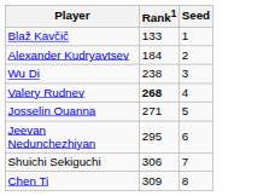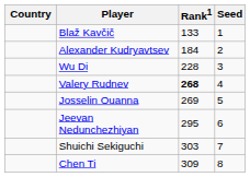 <table class="sortable wikitable">
 <tr>
+<th width="70">Country</th>
 <th width="175">Player</th>
 <th>Rank<sup>1</sup></th>
 <th>Seed</th>
 </tr>
 <tr>
+<td></td>
 <td><a href='#'>Blaž Kavčič</a></td>
 <td>133</td>
 <td>1</td>
 </tr>
 <tr>
+<td></td>
 <td><a href='#'>Alexander Kudryavtsev</a></td>
 <td>184</td>
 <td>2</td>
 </tr>
 <tr>
+<td></td>
 <td><a href='#'>Wu Di</a></td>
-<td>238</td>
+<td>228</td>
 <td>3</td>
 </tr>
 <tr>
+<td></td>
 <td><a href='#'>Valery Rudnev</a></td>
 <td><strong>268</strong></td>
 <td>4</td>
 </tr>
 <tr>
+<td></td>
 <td><a href='#'>Josselin Ouanna</a></td>
-<td>271</td>
+<td>269</td>
 <td>5</td>
 </tr>
 <tr>
+<td></td>
 <td><a href='#'>Jeevan Nedunchezhiyan</a></td>
 <td>295</td>
 <td>6</td>
 </tr>
 <tr>
+<td></td>
 <td>Shuichi Sekiguchi</td>
-<td>306</td>
+<td>303</td>
 <td>7</td>
 </tr>
 <tr>
+<td></td>
 <td><a href='#'>Chen Ti</a></td>
 <td>309</td>
 <td>8</td>
 </tr>
 </table>
